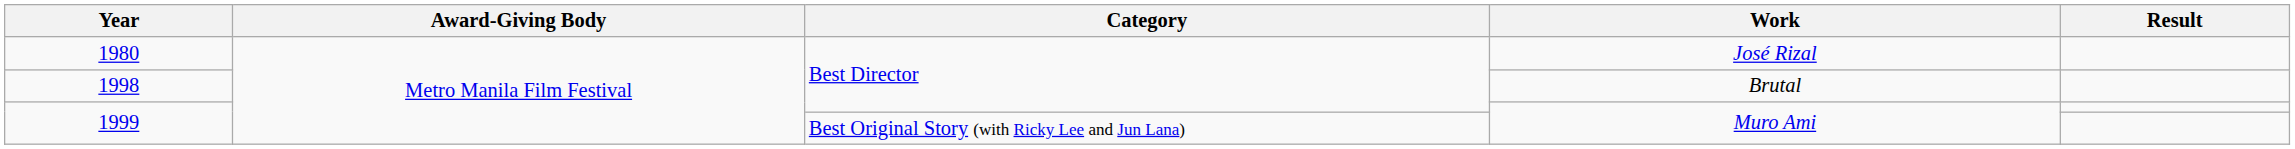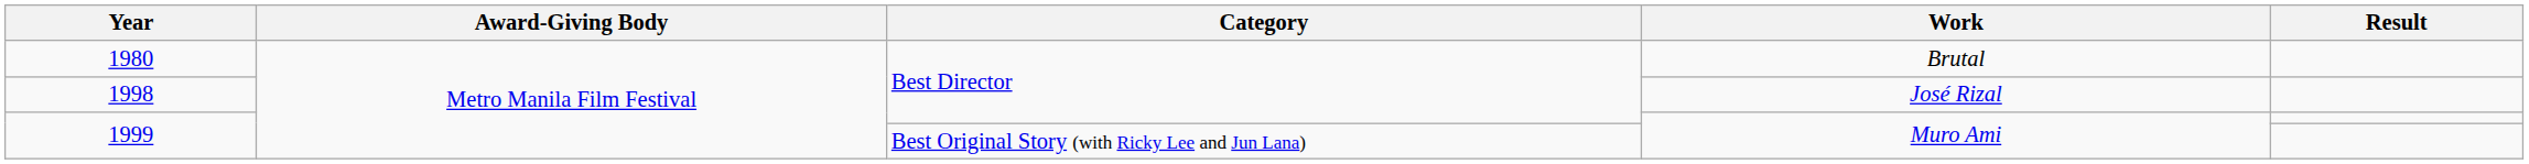 <table | width="90%" class="wikitable sortable">
 <tr>
 <th width="10%">Year</th>
 <th width="25%">Award-Giving Body</th>
 <th width="30%">Category</th>
 <th width="25%">Work</th>
 <th width="10%">Result</th>
 </tr>
 <tr>
 <td rowspan="1" align="center"><a href='#'>1980</a></td>
 <td rowspan="4" align="center"><a href='#'>Metro Manila Film Festival</a></td>
 <td align="left" rowspan=3><a href='#'>Best Director</a></td>
-<td align="center"><em><a href='#'>José Rizal</a></em></td>
+<td align="center"><em>Brutal</em></td>
 <td></td>
 </tr>
 <tr>
 <td rowspan="1" align="center"><a href='#'>1998</a></td>
-<td align="center"><em>Brutal</em></td>
+<td align="center"><em><a href='#'>José Rizal</a></em></td>
 <td></td>
 </tr>
 <tr>
 <td rowspan="2" align="center"><a href='#'>1999</a></td>
 <td align="center" rowspan=2><em><a href='#'>Muro Ami</a></em></td>
 <td></td>
 </tr>
 <tr>
 <td align="left"><a href='#'>Best Original Story</a> <small>(with <a href='#'>Ricky Lee</a> and <a href='#'>Jun Lana</a>)</small></td>
 <td></td>
 </tr>
 </table>
